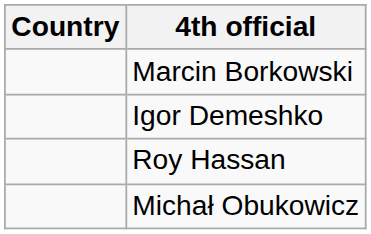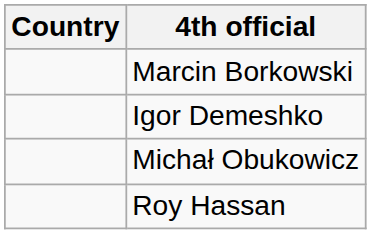 <table class="wikitable">
 <tr>
 <th>Country</th>
 <th>4th official</th>
 </tr>
 <tr>
 <td></td>
 <td>Marcin Borkowski</td>
 </tr>
 <tr>
 <td></td>
 <td>Igor Demeshko</td>
 </tr>
 <tr>
 <td></td>
-<td>Roy Hassan</td>
+<td>Michał Obukowicz</td>
 </tr>
 <tr>
 <td></td>
-<td>Michał Obukowicz</td>
+<td>Roy Hassan</td>
 </tr>
 </table>
